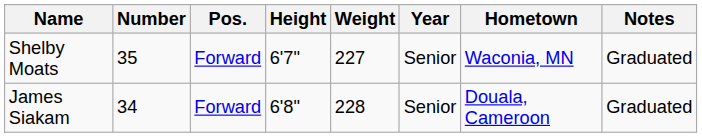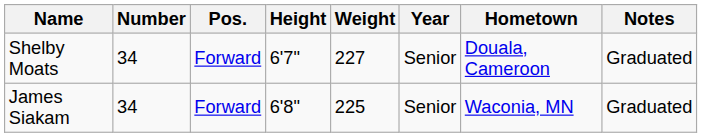 <table class="wikitable sortable" border="1">
 <tr>
 <th>Name</th>
 <th>Number</th>
 <th>Pos.</th>
 <th>Height</th>
 <th>Weight</th>
 <th>Year</th>
 <th>Hometown</th>
 <th class="unsortable">Notes</th>
 </tr>
 <tr>
 <td>Shelby Moats</td>
-<td>35</td>
+<td>34</td>
 <td><a href='#'>Forward</a></td>
 <td>6'7"</td>
 <td>227</td>
 <td>Senior</td>
-<td><a href='#'>Waconia, MN</a></td>
+<td><a href='#'>Douala, Cameroon</a></td>
 <td>Graduated</td>
 </tr>
 <tr>
 <td>James Siakam</td>
 <td>34</td>
 <td><a href='#'>Forward</a></td>
 <td>6'8"</td>
-<td>228</td>
+<td>225</td>
 <td>Senior</td>
-<td><a href='#'>Douala, Cameroon</a></td>
+<td><a href='#'>Waconia, MN</a></td>
 <td>Graduated</td>
 </tr>
 </table>
